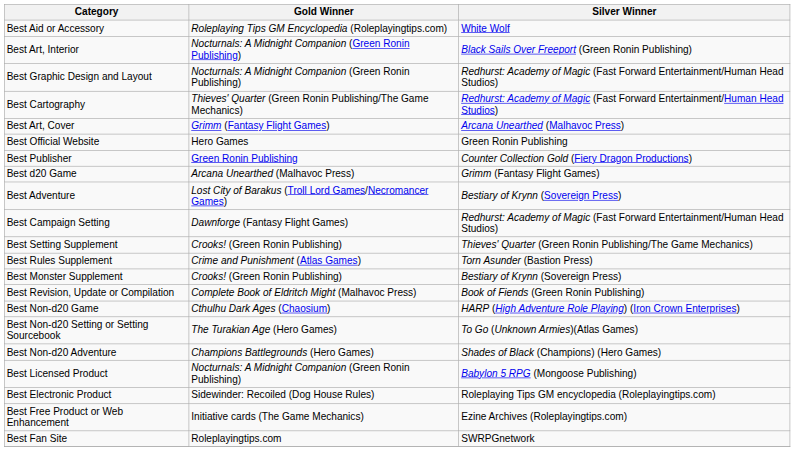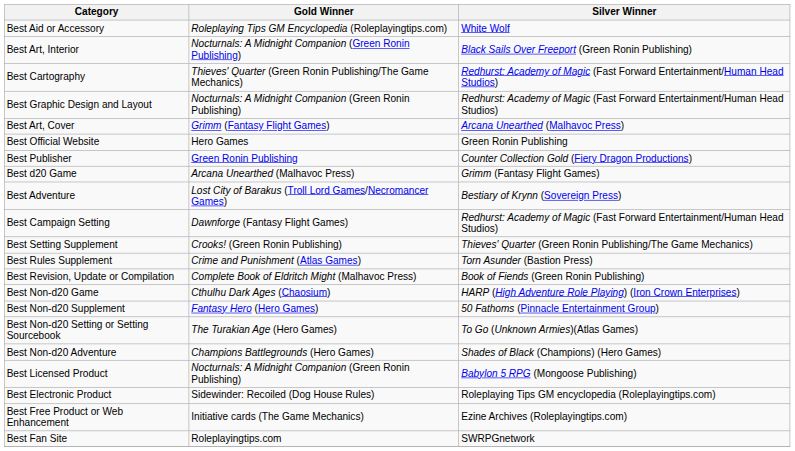 <table class="wikitable">
 <tr>
 <th>Category</th>
 <th>Gold Winner</th>
 <th>Silver Winner</th>
 </tr>
 <tr>
 <td>Best Aid or Accessory</td>
 <td><em>Roleplaying Tips GM Encyclopedia</em> (Roleplayingtips.com)</td>
 <td><a href='#'>White Wolf</a></td>
 </tr>
 <tr>
 <td>Best Art, Interior</td>
 <td><em>Nocturnals: A Midnight Companion</em> (<a href='#'>Green Ronin Publishing</a>)</td>
 <td><em><a href='#'>Black Sails Over Freeport</a></em> (Green Ronin Publishing)</td>
 </tr>
 <tr>
+<td>Best Cartography</td>
+<td><em>Thieves' Quarter</em> (Green Ronin Publishing/The Game Mechanics)</td>
+<td><em><a href='#'>Redhurst: Academy of Magic</a></em> (Fast Forward Entertainment/<a href='#'>Human Head Studios</a>)</td>
+</tr>
+<tr>
 <td>Best Graphic Design and Layout</td>
 <td><em>Nocturnals: A Midnight Companion</em> (Green Ronin Publishing)</td>
 <td><em>Redhurst: Academy of Magic</em> (Fast Forward Entertainment/Human Head Studios)</td>
-</tr>
-<tr>
-<td>Best Cartography</td>
-<td><em>Thieves' Quarter</em> (Green Ronin Publishing/The Game Mechanics)</td>
-<td><em><a href='#'>Redhurst: Academy of Magic</a></em> (Fast Forward Entertainment/<a href='#'>Human Head Studios</a>)</td>
 </tr>
 <tr>
 <td>Best Art, Cover</td>
 <td><em><a href='#'>Grimm</a></em> (<a href='#'>Fantasy Flight Games</a>)</td>
 <td><em><a href='#'>Arcana Unearthed</a></em> (<a href='#'>Malhavoc Press</a>)</td>
 </tr>
 <tr>
 <td>Best Official Website</td>
 <td>Hero Games</td>
 <td>Green Ronin Publishing</td>
 </tr>
 <tr>
 <td>Best Publisher</td>
 <td><a href='#'>Green Ronin Publishing</a></td>
 <td><em>Counter Collection Gold</em> (<a href='#'>Fiery Dragon Productions</a>)</td>
 </tr>
 <tr>
 <td>Best d20 Game</td>
 <td><em>Arcana Unearthed</em> (Malhavoc Press)</td>
 <td><em>Grimm</em> (Fantasy Flight Games)</td>
 </tr>
 <tr>
 <td>Best Adventure</td>
 <td><em>Lost City of Barakus</em> (<a href='#'>Troll Lord Games</a>/<a href='#'>Necromancer Games</a>)</td>
 <td><em>Bestiary of Krynn</em> (<a href='#'>Sovereign Press</a>)</td>
 </tr>
 <tr>
 <td>Best Campaign Setting</td>
 <td><em>Dawnforge</em> (Fantasy Flight Games)</td>
 <td><em>Redhurst: Academy of Magic</em> (Fast Forward Entertainment/Human Head Studios)</td>
 </tr>
 <tr>
 <td>Best Setting Supplement</td>
 <td><em>Crooks!</em> (Green Ronin Publishing)</td>
 <td><em>Thieves' Quarter</em> (Green Ronin Publishing/The Game Mechanics)</td>
 </tr>
 <tr>
 <td>Best Rules Supplement</td>
 <td><em>Crime and Punishment</em> (<a href='#'>Atlas Games</a>)</td>
 <td><em>Torn Asunder</em> (Bastion Press)</td>
 </tr>
 <tr>
-<td>Best Monster Supplement</td>
-<td><em>Crooks!</em> (Green Ronin Publishing)</td>
-<td><em>Bestiary of Krynn</em> (Sovereign Press)</td>
-</tr>
-<tr>
 <td>Best Revision, Update or Compilation</td>
 <td><em>Complete Book of Eldritch Might</em> (Malhavoc Press)</td>
 <td><em>Book of Fiends</em> (Green Ronin Publishing)</td>
 </tr>
 <tr>
 <td>Best Non-d20 Game</td>
 <td><em>Cthulhu Dark Ages</em> (<a href='#'>Chaosium</a>)</td>
 <td><em>HARP</em> (<em><a href='#'>High Adventure Role Playing</a></em>) (<a href='#'>Iron Crown Enterprises</a>)</td>
+</tr>
+<tr>
+<td>Best Non-d20 Supplement</td>
+<td><em><a href='#'>Fantasy Hero</a></em> (<a href='#'>Hero Games</a>)</td>
+<td><em>50 Fathoms</em> (<a href='#'>Pinnacle Entertainment Group</a>)</td>
 </tr>
 <tr>
 <td>Best Non-d20 Setting or Setting Sourcebook</td>
 <td><em>The Turakian Age</em> (Hero Games)</td>
 <td><em>To Go</em> (<em>Unknown Armies</em>)(Atlas Games)</td>
 </tr>
 <tr>
 <td>Best Non-d20 Adventure</td>
 <td><em>Champions Battlegrounds</em> (Hero Games)</td>
 <td><em>Shades of Black</em> (Champions) (Hero Games)</td>
 </tr>
 <tr>
 <td>Best Licensed Product</td>
 <td><em>Nocturnals: A Midnight Companion</em> (Green Ronin Publishing)</td>
 <td><em><a href='#'>Babylon 5 RPG</a></em> (Mongoose Publishing)</td>
 </tr>
 <tr>
 <td>Best Electronic Product</td>
 <td>Sidewinder: Recoiled (Dog House Rules)</td>
 <td>Roleplaying Tips GM encyclopedia (Roleplayingtips.com)</td>
 </tr>
 <tr>
 <td>Best Free Product or Web Enhancement</td>
 <td>Initiative cards (The Game Mechanics)</td>
 <td>Ezine Archives (Roleplayingtips.com)</td>
 </tr>
 <tr>
 <td>Best Fan Site</td>
 <td>Roleplayingtips.com</td>
 <td>SWRPGnetwork</td>
 </tr>
 <tr>
 </tr>
 </table>
